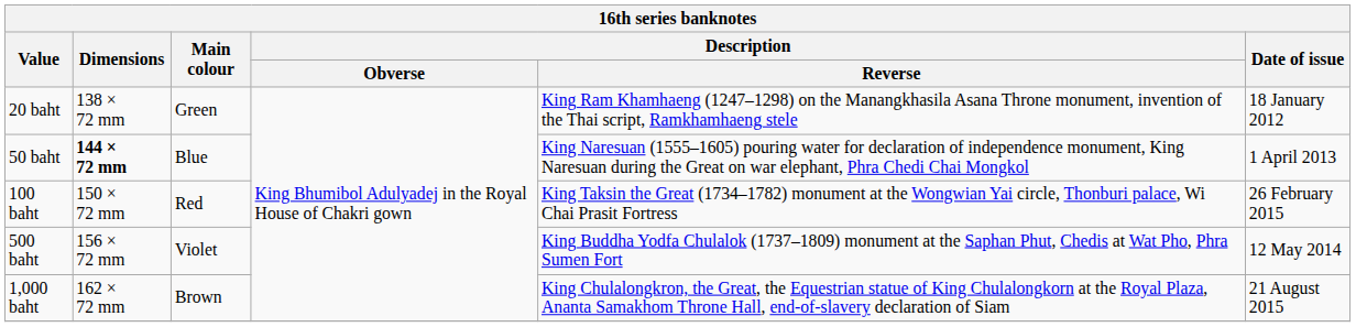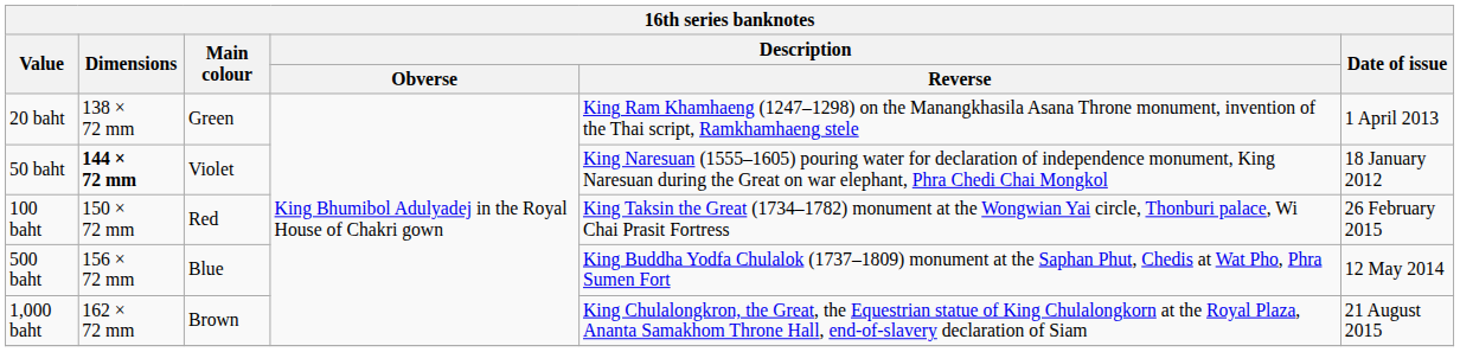 <table class="wikitable">
 <tr>
 <th colspan="8">16th series banknotes</th>
 </tr>
 <tr>
 <th rowspan="2">Value</th>
 <th rowspan="2">Dimensions</th>
 <th rowspan="2">Main colour</th>
 <th colspan="2">Description</th>
 <th rowspan="2">Date of issue</th>
 </tr>
 <tr>
 <th>Obverse</th>
 <th>Reverse</th>
 </tr>
 <tr>
 <td>20 baht</td>
 <td>138 × 72 mm</td>
 <td>Green</td>
 <td rowspan="5"><a href='#'>King Bhumibol Adulyadej</a> in the Royal House of Chakri gown</td>
 <td><a href='#'>King Ram Khamhaeng</a> (1247–1298) on the Manangkhasila Asana Throne monument, invention of the Thai script, <a href='#'>Ramkhamhaeng stele</a></td>
-<td>18 January 2012</td>
+<td>1 April 2013</td>
 </tr>
 <tr>
 <td>50 baht</td>
 <td><strong>144 × 72 mm</strong></td>
-<td>Blue</td>
+<td>Violet</td>
 <td><a href='#'>King Naresuan</a> (1555–1605) pouring water for declaration of independence monument, King Naresuan during the Great on war elephant, <a href='#'>Phra Chedi Chai Mongkol</a></td>
-<td>1 April 2013</td>
+<td>18 January 2012</td>
 </tr>
 <tr>
 <td>100 baht</td>
 <td>150 × 72 mm</td>
 <td>Red</td>
 <td><a href='#'>King Taksin the Great</a> (1734–1782) monument at the <a href='#'>Wongwian Yai</a> circle, <a href='#'>Thonburi palace</a>, Wi Chai Prasit Fortress</td>
 <td>26 February 2015</td>
 </tr>
 <tr>
 <td>500 baht</td>
 <td>156 × 72 mm</td>
-<td>Violet</td>
+<td>Blue</td>
 <td><a href='#'>King Buddha Yodfa Chulalok</a> (1737–1809) monument at the <a href='#'>Saphan Phut</a>, <a href='#'>Chedis</a> at <a href='#'>Wat Pho</a>, <a href='#'>Phra Sumen Fort</a></td>
 <td>12 May 2014</td>
 </tr>
 <tr>
 <td>1,000 baht</td>
 <td>162 × 72 mm</td>
 <td>Brown</td>
 <td><a href='#'>King Chulalongkron, the Great</a>, the <a href='#'>Equestrian statue of King Chulalongkorn</a> at the <a href='#'>Royal Plaza</a>,  <a href='#'>Ananta Samakhom Throne Hall</a>, <a href='#'>end-of-slavery</a> declaration of Siam</td>
 <td>21 August 2015</td>
 </tr>
 <tr>
 </tr>
 </table>
